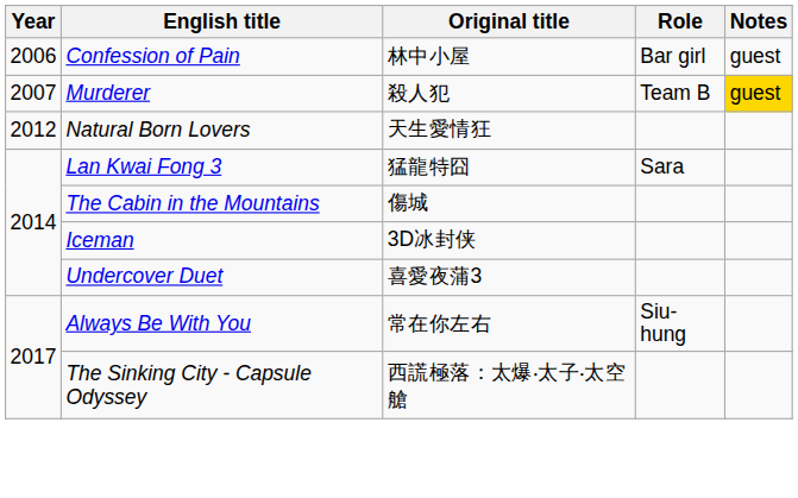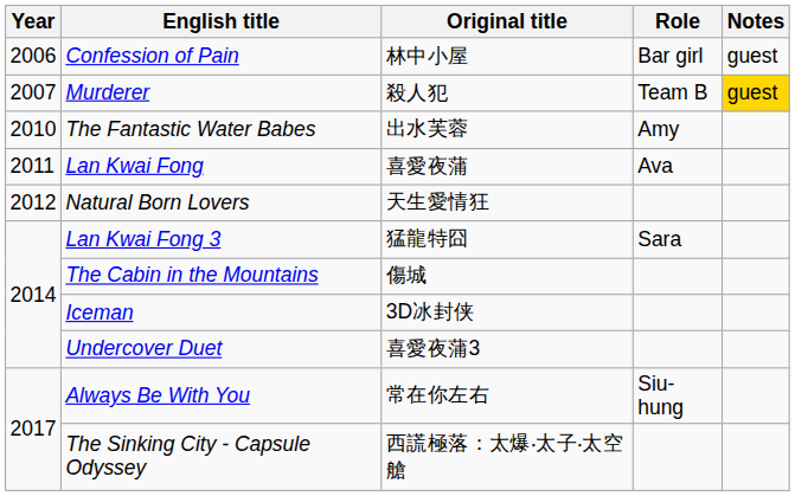 <table class="wikitable sortable">
 <tr>
 <th>Year</th>
 <th>English title</th>
 <th>Original title</th>
 <th>Role</th>
 <th class="unsortable">Notes</th>
 </tr>
 <tr>
 <td>2006</td>
 <td><em><a href='#'>Confession of Pain</a></em></td>
 <td>林中小屋</td>
 <td>Bar girl</td>
 <td>guest</td>
 </tr>
 <tr>
 <td>2007</td>
 <td><em><a href='#'>Murderer</a></em></td>
 <td>殺人犯</td>
 <td>Team B</td>
 <td style="background: gold;">guest</td>
+</tr>
+<tr>
+<td>2010</td>
+<td><em>The Fantastic Water Babes</em></td>
+<td>出水芙蓉</td>
+<td>Amy</td>
+<td></td>
+</tr>
+<tr>
+<td>2011</td>
+<td><em><a href='#'>Lan Kwai Fong</a></em></td>
+<td>喜愛夜蒲</td>
+<td>Ava</td>
+<td></td>
 </tr>
 <tr>
 <td>2012</td>
 <td><em>Natural Born Lovers</em></td>
 <td>天生愛情狂</td>
 <td></td>
 <td></td>
 </tr>
 <tr>
 <td rowspan=4>2014</td>
 <td><em><a href='#'>Lan Kwai Fong 3</a></em></td>
 <td>猛龍特囧</td>
 <td>Sara</td>
 <td></td>
 </tr>
 <tr>
 <td><em><a href='#'>The Cabin in the Mountains</a></em></td>
 <td>傷城</td>
 <td></td>
 <td></td>
 </tr>
 <tr>
 <td><em><a href='#'>Iceman</a></em></td>
 <td>3D冰封侠</td>
 <td></td>
 <td></td>
 </tr>
 <tr>
 <td><em><a href='#'>Undercover Duet</a></em></td>
 <td>喜愛夜蒲3</td>
 <td></td>
 <td></td>
 </tr>
 <tr>
 <td rowspan=2>2017</td>
 <td><em><a href='#'>Always Be With You</a></em></td>
 <td>常在你左右</td>
 <td>Siu-hung</td>
 <td></td>
 </tr>
 <tr>
 <td><em>The Sinking City - Capsule Odyssey</em></td>
 <td>西謊極落：太爆‧太子‧太空艙</td>
 <td></td>
 <td></td>
 </tr>
 </table>
